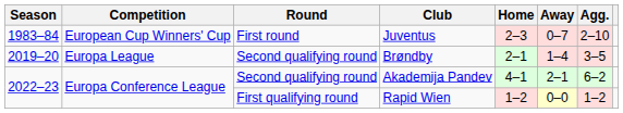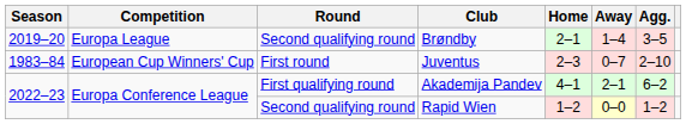 <table class="wikitable" style="text-align:left">
 <tr>
 <th>Season</th>
 <th>Competition</th>
 <th>Round</th>
 <th>Club</th>
 <th>Home</th>
 <th>Away</th>
 <th>Agg.</th>
 <th></th>
 </tr>
 <tr>
+<td><a href='#'>2019–20</a></td>
+<td><a href='#'>Europa League</a></td>
+<td><a href='#'>Second qualifying round</a></td>
+<td> <a href='#'>Brøndby</a></td>
+<td style="text-align:center; background:#dfd;">2–1</td>
+<td style="text-align:center; background:#fdd;">1–4</td>
+<td style="text-align:center; background:#fdd;">3–5</td>
+<td></td>
+</tr>
+<tr>
 <td><a href='#'>1983–84</a></td>
 <td><a href='#'>European Cup Winners' Cup</a></td>
 <td><a href='#'>First round</a></td>
 <td> <a href='#'>Juventus</a></td>
 <td style="text-align:center; background:#fdd;">2–3</td>
 <td style="text-align:center; background:#fdd;">0–7</td>
 <td style="text-align:center; background:#fdd;">2–10</td>
 <td></td>
 </tr>
 <tr>
-<td><a href='#'>2019–20</a></td>
-<td><a href='#'>Europa League</a></td>
-<td><a href='#'>Second qualifying round</a></td>
-<td> <a href='#'>Brøndby</a></td>
-<td style="text-align:center; background:#dfd;">2–1</td>
-<td style="text-align:center; background:#fdd;">1–4</td>
-<td style="text-align:center; background:#fdd;">3–5</td>
-<td></td>
-</tr>
-<tr>
 <td rowspan=2><a href='#'>2022–23</a></td>
 <td rowspan=2><a href='#'>Europa Conference League</a></td>
-<td><a href='#'>Second qualifying round</a></td>
+<td><a href='#'>First qualifying round</a></td>
 <td> <a href='#'>Akademija Pandev</a></td>
 <td style="text-align:center; background:#dfd;">4–1</td>
 <td style="text-align:center; background:#dfd;">2–1</td>
 <td style="text-align:center; background:#dfd;">6–2</td>
 <td></td>
 </tr>
 <tr>
-<td><a href='#'>First qualifying round</a></td>
+<td><a href='#'>Second qualifying round</a></td>
 <td> <a href='#'>Rapid Wien</a></td>
 <td style="text-align:center; background:#fdd;">1–2</td>
 <td style="text-align:center; background:#ffc;">0–0</td>
 <td style="text-align:center; background:#fdd;">1–2</td>
 <td></td>
 </tr>
 </table>
